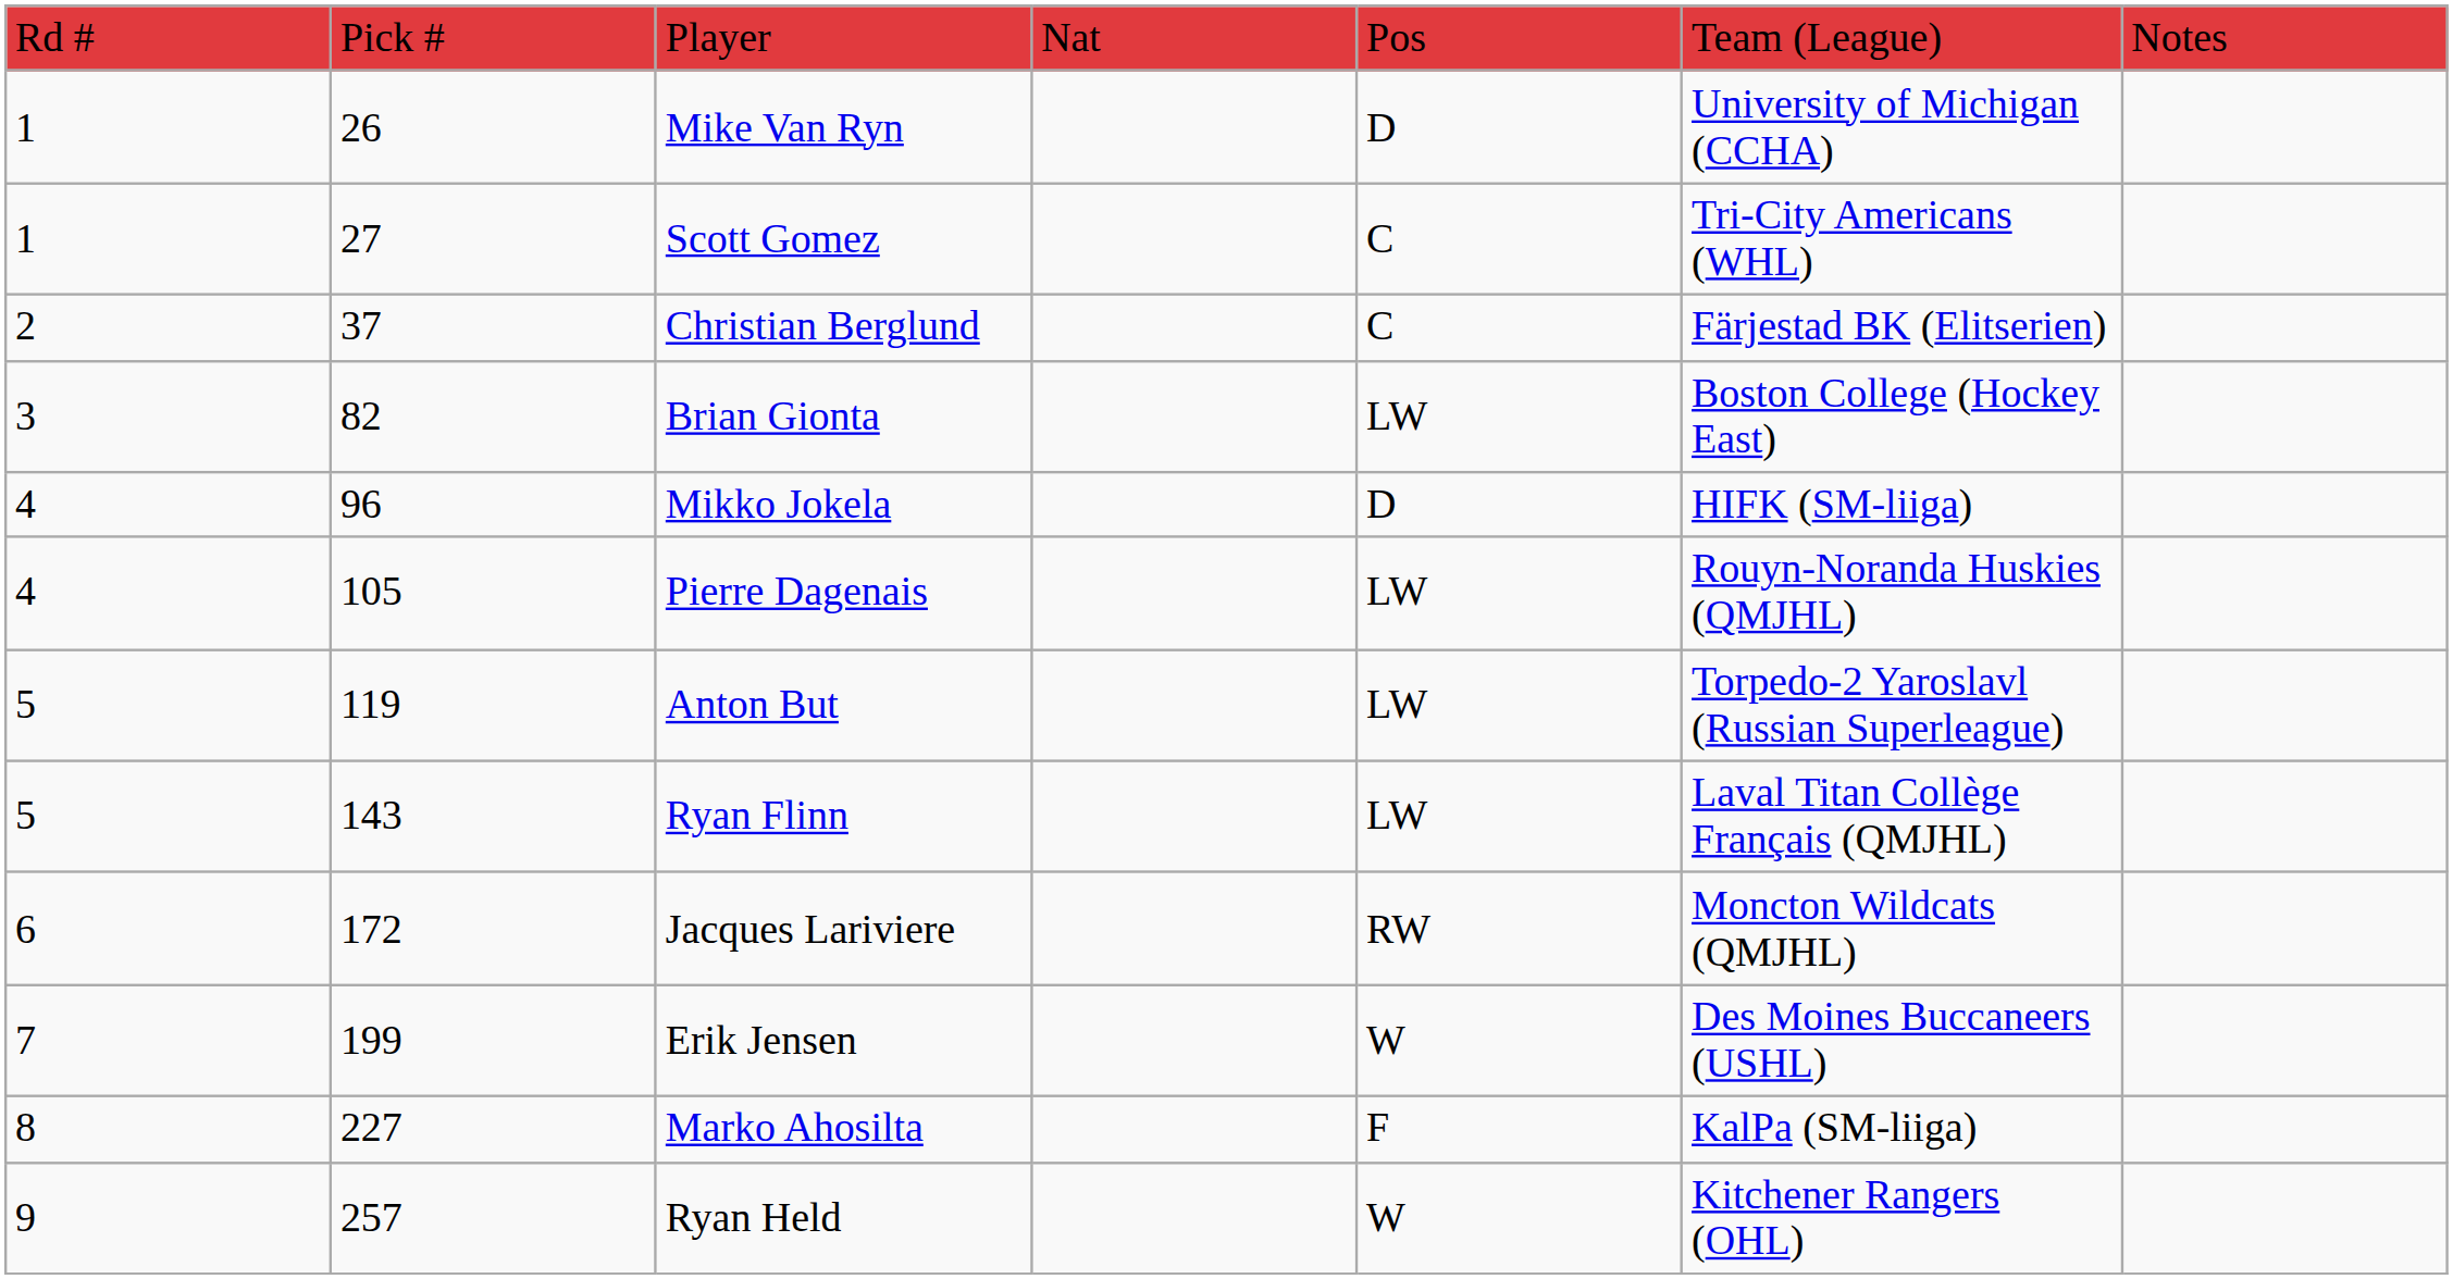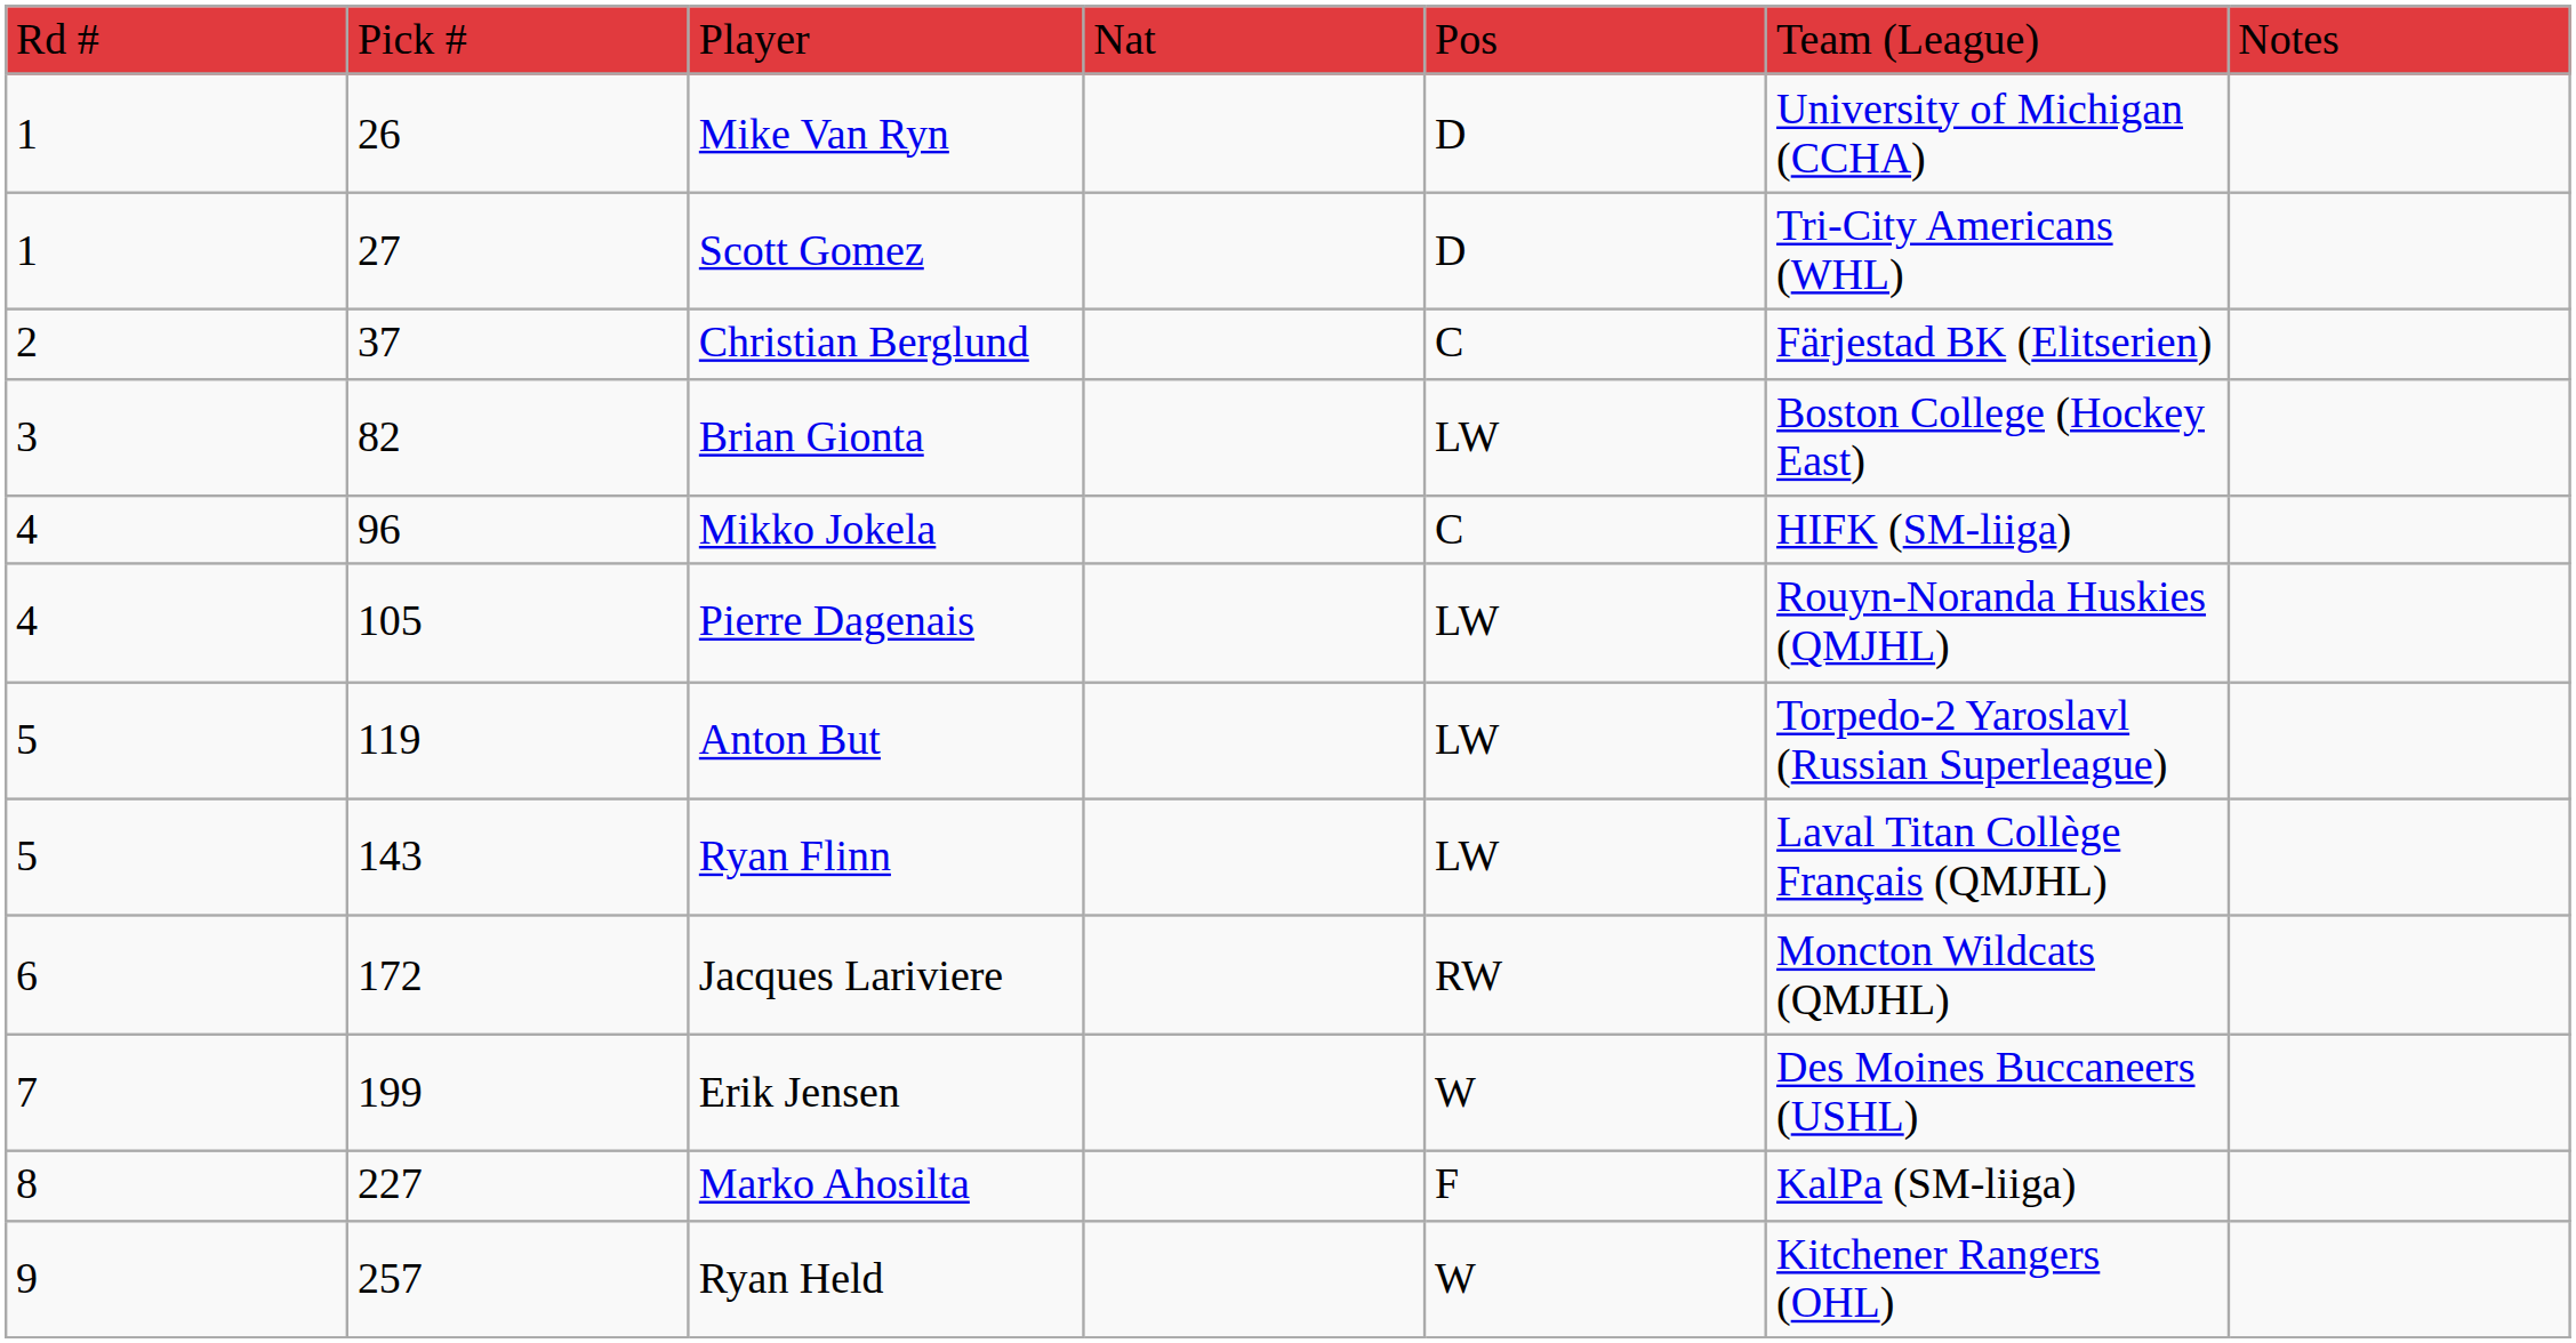 <table class="wikitable" style="width: 75%">
 <tr>
 <td width="5%"; bgcolor="#E13A3E">Rd #</td>
 <td width="5%"; bgcolor="#E13A3E">Pick #</td>
 <td width="5%"; bgcolor="#E13A3E">Player</td>
 <td width="5%"; bgcolor="#E13A3E">Nat</td>
 <td width="5%"; bgcolor="#E13A3E">Pos</td>
 <td width="5%"; bgcolor="#E13A3E">Team (League)</td>
 <td width="5%"; bgcolor="#E13A3E">Notes</td>
 </tr>
 <tr>
 <td>1</td>
 <td>26</td>
 <td><a href='#'>Mike Van Ryn</a></td>
 <td></td>
 <td>D</td>
 <td><a href='#'>University of Michigan</a> (<a href='#'>CCHA</a>)</td>
 <td></td>
 </tr>
 <tr>
 <td>1</td>
 <td>27</td>
 <td><a href='#'>Scott Gomez</a></td>
 <td></td>
-<td>C</td>
+<td>D</td>
 <td><a href='#'>Tri-City Americans</a> (<a href='#'>WHL</a>)</td>
 <td></td>
 </tr>
 <tr>
 <td>2</td>
 <td>37</td>
 <td><a href='#'>Christian Berglund</a></td>
 <td></td>
 <td>C</td>
 <td><a href='#'>Färjestad BK</a> (<a href='#'>Elitserien</a>)</td>
 <td></td>
 </tr>
 <tr>
 <td>3</td>
 <td>82</td>
 <td><a href='#'>Brian Gionta</a></td>
 <td></td>
 <td>LW</td>
 <td><a href='#'>Boston College</a> (<a href='#'>Hockey East</a>)</td>
 <td></td>
 </tr>
 <tr>
 <td>4</td>
 <td>96</td>
 <td><a href='#'>Mikko Jokela</a></td>
 <td></td>
-<td>D</td>
+<td>C</td>
 <td><a href='#'>HIFK</a> (<a href='#'>SM-liiga</a>)</td>
 <td></td>
 </tr>
 <tr>
 <td>4</td>
 <td>105</td>
 <td><a href='#'>Pierre Dagenais</a></td>
 <td></td>
 <td>LW</td>
 <td><a href='#'>Rouyn-Noranda Huskies</a> (<a href='#'>QMJHL</a>)</td>
 <td></td>
 </tr>
 <tr>
 <td>5</td>
 <td>119</td>
 <td><a href='#'>Anton But</a></td>
 <td></td>
 <td>LW</td>
 <td><a href='#'>Torpedo-2 Yaroslavl</a> (<a href='#'>Russian Superleague</a>)</td>
 <td></td>
 </tr>
 <tr>
 <td>5</td>
 <td>143</td>
 <td><a href='#'>Ryan Flinn</a></td>
 <td></td>
 <td>LW</td>
 <td><a href='#'>Laval Titan Collège Français</a> (QMJHL)</td>
 <td></td>
 </tr>
 <tr>
 <td>6</td>
 <td>172</td>
 <td>Jacques Lariviere</td>
 <td></td>
 <td>RW</td>
 <td><a href='#'>Moncton Wildcats</a> (QMJHL)</td>
 <td></td>
 </tr>
 <tr>
 <td>7</td>
 <td>199</td>
 <td>Erik Jensen</td>
 <td></td>
 <td>W</td>
 <td><a href='#'>Des Moines Buccaneers</a> (<a href='#'>USHL</a>)</td>
 <td></td>
 </tr>
 <tr>
 <td>8</td>
 <td>227</td>
 <td><a href='#'>Marko Ahosilta</a></td>
 <td></td>
 <td>F</td>
 <td><a href='#'>KalPa</a> (SM-liiga)</td>
 <td></td>
 </tr>
 <tr>
 <td>9</td>
 <td>257</td>
 <td>Ryan Held</td>
 <td></td>
 <td>W</td>
 <td><a href='#'>Kitchener Rangers</a> (<a href='#'>OHL</a>)</td>
 <td></td>
 </tr>
 </table>
